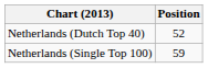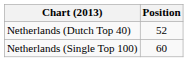 <table class="sortable wikitable">
 <tr>
 <th>Chart (2013)</th>
 <th>Position</th>
 </tr>
 <tr>
 <td>Netherlands (Dutch Top 40)</td>
 <td align="center">52</td>
 </tr>
 <tr>
 <td>Netherlands (Single Top 100)</td>
-<td align="center">59</td>
+<td align="center">60</td>
 </tr>
 </table>
